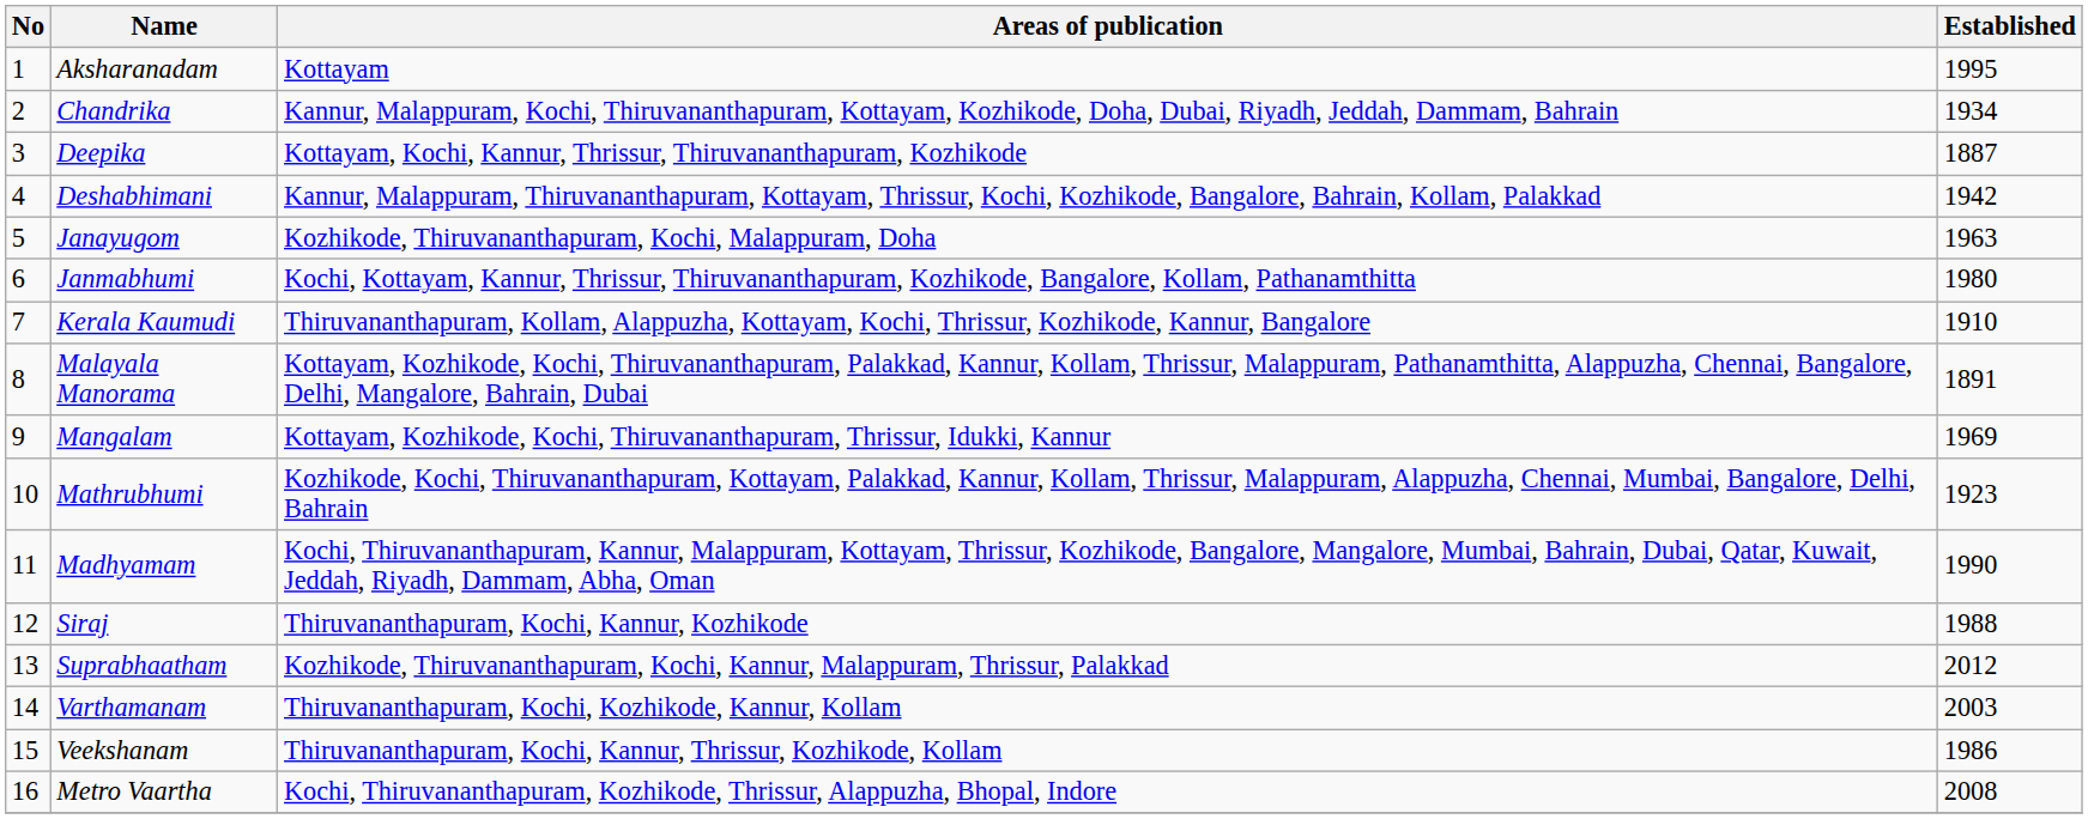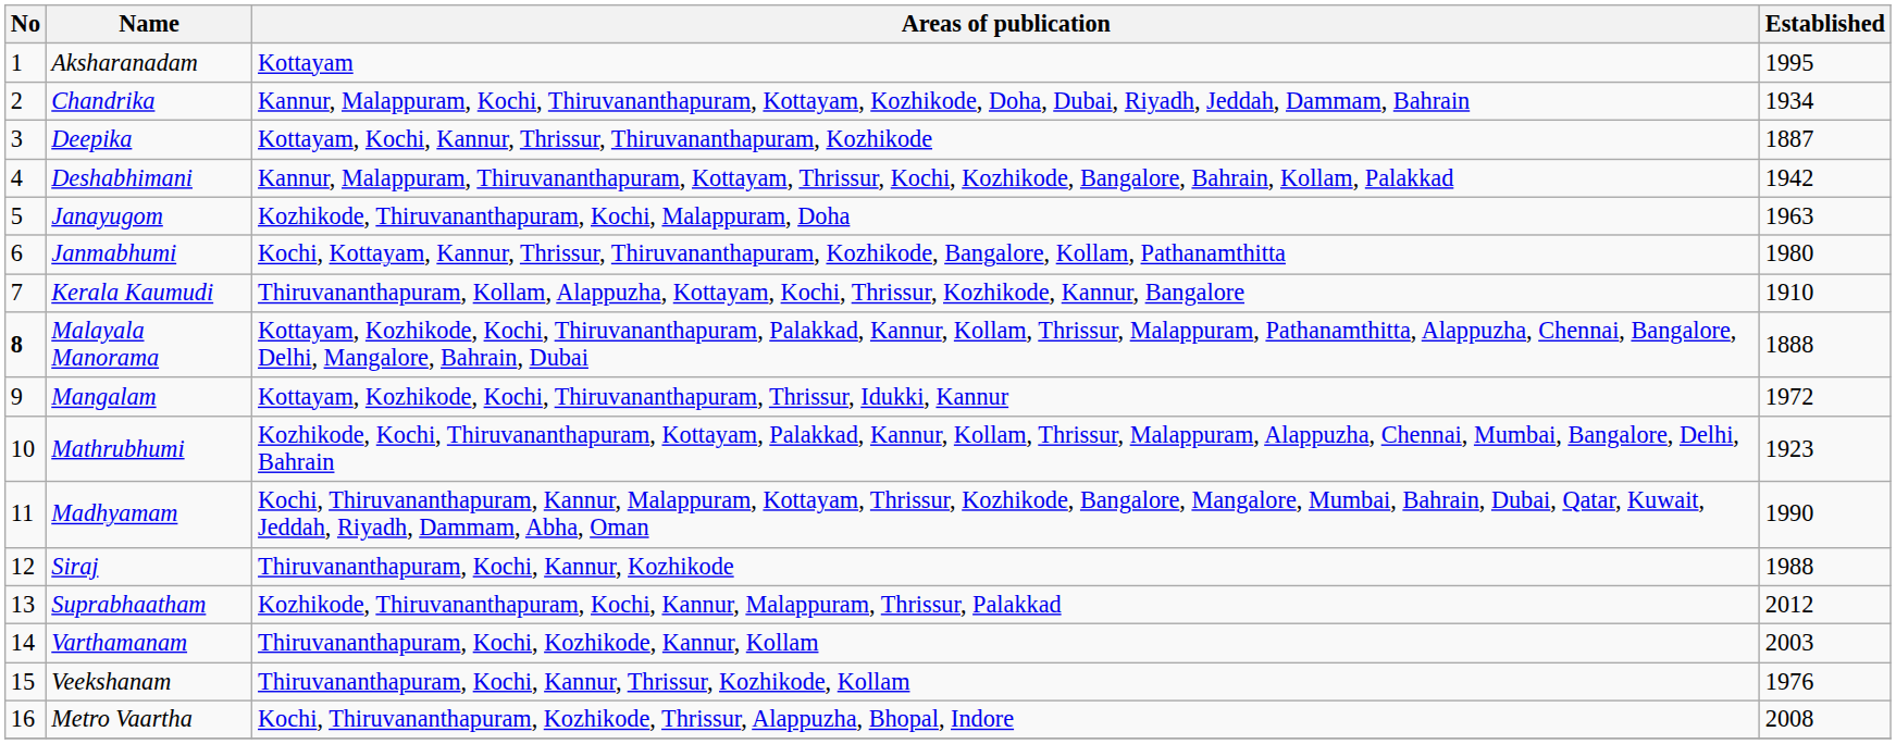 <table class="wikitable sortable">
 <tr>
 <th>No</th>
 <th>Name</th>
 <th>Areas of publication</th>
 <th>Established</th>
 </tr>
 <tr>
 <td>1</td>
 <td><em>Aksharanadam</em></td>
 <td><a href='#'>Kottayam</a></td>
 <td>1995</td>
 </tr>
 <tr>
 <td>2</td>
 <td><em><a href='#'>Chandrika</a></em></td>
 <td><a href='#'>Kannur</a>, <a href='#'>Malappuram</a>, <a href='#'>Kochi</a>, <a href='#'>Thiruvananthapuram</a>, <a href='#'>Kottayam</a>, <a href='#'>Kozhikode</a>, <a href='#'>Doha</a>, <a href='#'>Dubai</a>, <a href='#'>Riyadh</a>, <a href='#'>Jeddah</a>, <a href='#'>Dammam</a>, <a href='#'>Bahrain</a></td>
 <td>1934</td>
 </tr>
 <tr>
 <td>3</td>
 <td><em><a href='#'>Deepika</a></em></td>
 <td><a href='#'>Kottayam</a>, <a href='#'>Kochi</a>, <a href='#'>Kannur</a>, <a href='#'>Thrissur</a>, <a href='#'>Thiruvananthapuram</a>, <a href='#'>Kozhikode</a></td>
 <td>1887</td>
 </tr>
 <tr>
 <td>4</td>
 <td><em><a href='#'>Deshabhimani</a></em></td>
 <td><a href='#'>Kannur</a>, <a href='#'>Malappuram</a>, <a href='#'>Thiruvananthapuram</a>, <a href='#'>Kottayam</a>, <a href='#'>Thrissur</a>, <a href='#'>Kochi</a>, <a href='#'>Kozhikode</a>, <a href='#'>Bangalore</a>, <a href='#'>Bahrain</a>, <a href='#'>Kollam</a>, <a href='#'>Palakkad</a></td>
 <td>1942</td>
 </tr>
 <tr>
 <td>5</td>
 <td><em><a href='#'>Janayugom</a></em></td>
 <td><a href='#'>Kozhikode</a>, <a href='#'>Thiruvananthapuram</a>, <a href='#'>Kochi</a>, <a href='#'>Malappuram</a>, <a href='#'>Doha</a></td>
 <td>1963</td>
 </tr>
 <tr>
 <td>6</td>
 <td><em><a href='#'>Janmabhumi</a></em></td>
 <td><a href='#'>Kochi</a>, <a href='#'>Kottayam</a>, <a href='#'>Kannur</a>, <a href='#'>Thrissur</a>, <a href='#'>Thiruvananthapuram</a>, <a href='#'>Kozhikode</a>, <a href='#'>Bangalore</a>, <a href='#'>Kollam</a>, <a href='#'>Pathanamthitta</a></td>
 <td>1980</td>
 </tr>
 <tr>
 <td>7</td>
 <td><em><a href='#'>Kerala Kaumudi</a></em></td>
 <td><a href='#'>Thiruvananthapuram</a>, <a href='#'>Kollam</a>, <a href='#'>Alappuzha</a>, <a href='#'>Kottayam</a>, <a href='#'>Kochi</a>, <a href='#'>Thrissur</a>, <a href='#'>Kozhikode</a>, <a href='#'>Kannur</a>, <a href='#'>Bangalore</a></td>
 <td>1910</td>
 </tr>
 <tr>
-<td>8</td>
+<td><strong>8</strong></td>
 <td><em><a href='#'>Malayala Manorama</a></em></td>
 <td><a href='#'>Kottayam</a>, <a href='#'>Kozhikode</a>, <a href='#'>Kochi</a>, <a href='#'>Thiruvananthapuram</a>, <a href='#'>Palakkad</a>, <a href='#'>Kannur</a>, <a href='#'>Kollam</a>, <a href='#'>Thrissur</a>, <a href='#'>Malappuram</a>, <a href='#'>Pathanamthitta</a>, <a href='#'>Alappuzha</a>, <a href='#'>Chennai</a>, <a href='#'>Bangalore</a>, <a href='#'>Delhi</a>, <a href='#'>Mangalore</a>, <a href='#'>Bahrain</a>, <a href='#'>Dubai</a></td>
-<td>1891</td>
+<td>1888</td>
 </tr>
 <tr>
 <td>9</td>
 <td><em><a href='#'>Mangalam</a></em></td>
 <td><a href='#'>Kottayam</a>, <a href='#'>Kozhikode</a>, <a href='#'>Kochi</a>, <a href='#'>Thiruvananthapuram</a>, <a href='#'>Thrissur</a>, <a href='#'>Idukki</a>, <a href='#'>Kannur</a></td>
-<td>1969</td>
+<td>1972</td>
 </tr>
 <tr>
 <td>10</td>
 <td><em><a href='#'>Mathrubhumi</a></em></td>
 <td><a href='#'>Kozhikode</a>, <a href='#'>Kochi</a>, <a href='#'>Thiruvananthapuram</a>, <a href='#'>Kottayam</a>, <a href='#'>Palakkad</a>, <a href='#'>Kannur</a>, <a href='#'>Kollam</a>, <a href='#'>Thrissur</a>, <a href='#'>Malappuram</a>, <a href='#'>Alappuzha</a>, <a href='#'>Chennai</a>, <a href='#'>Mumbai</a>, <a href='#'>Bangalore</a>, <a href='#'>Delhi</a>, <a href='#'>Bahrain</a></td>
 <td>1923</td>
 </tr>
 <tr>
 <td>11</td>
 <td><em><a href='#'>Madhyamam</a></em></td>
 <td><a href='#'>Kochi</a>, <a href='#'>Thiruvananthapuram</a>, <a href='#'>Kannur</a>, <a href='#'>Malappuram</a>, <a href='#'>Kottayam</a>, <a href='#'>Thrissur</a>, <a href='#'>Kozhikode</a>, <a href='#'>Bangalore</a>, <a href='#'>Mangalore</a>, <a href='#'>Mumbai</a>, <a href='#'>Bahrain</a>, <a href='#'>Dubai</a>, <a href='#'>Qatar</a>, <a href='#'>Kuwait</a>, <a href='#'>Jeddah</a>, <a href='#'>Riyadh</a>, <a href='#'>Dammam</a>, <a href='#'>Abha</a>, <a href='#'>Oman</a></td>
 <td>1990</td>
 </tr>
 <tr>
 <td>12</td>
 <td><em><a href='#'>Siraj</a></em></td>
 <td><a href='#'>Thiruvananthapuram</a>, <a href='#'>Kochi</a>, <a href='#'>Kannur</a>, <a href='#'>Kozhikode</a></td>
 <td>1988</td>
 </tr>
 <tr>
 <td>13</td>
 <td><em><a href='#'>Suprabhaatham</a></em></td>
 <td><a href='#'>Kozhikode</a>, <a href='#'>Thiruvananthapuram</a>, <a href='#'>Kochi</a>, <a href='#'>Kannur</a>, <a href='#'>Malappuram</a>, <a href='#'>Thrissur</a>, <a href='#'>Palakkad</a></td>
 <td>2012</td>
 </tr>
 <tr>
 <td>14</td>
 <td><em><a href='#'>Varthamanam</a></em></td>
 <td><a href='#'>Thiruvananthapuram</a>, <a href='#'>Kochi</a>, <a href='#'>Kozhikode</a>, <a href='#'>Kannur</a>, <a href='#'>Kollam</a></td>
 <td>2003</td>
 </tr>
 <tr>
 <td>15</td>
 <td><em>Veekshanam</em></td>
 <td><a href='#'>Thiruvananthapuram</a>, <a href='#'>Kochi</a>, <a href='#'>Kannur</a>, <a href='#'>Thrissur</a>, <a href='#'>Kozhikode</a>, <a href='#'>Kollam</a></td>
-<td>1986</td>
+<td>1976</td>
 </tr>
 <tr>
 <td>16</td>
 <td><em>Metro Vaartha</em></td>
 <td><a href='#'>Kochi</a>, <a href='#'>Thiruvananthapuram</a>, <a href='#'>Kozhikode</a>, <a href='#'>Thrissur</a>, <a href='#'>Alappuzha</a>, <a href='#'>Bhopal</a>, <a href='#'>Indore</a></td>
 <td>2008</td>
 </tr>
 <tr>
 </tr>
 </table>
